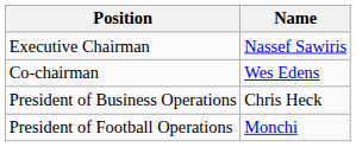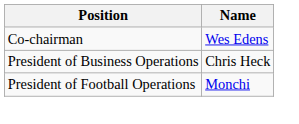 <table class="wikitable">
 <tr>
 <th>Position</th>
 <th>Name</th>
-</tr>
-<tr>
-<td>Executive Chairman</td>
-<td><a href='#'>Nassef Sawiris</a></td>
 </tr>
 <tr>
 <td>Co-chairman</td>
 <td><a href='#'>Wes Edens</a></td>
 </tr>
 <tr>
 <td>President of Business Operations</td>
 <td>Chris Heck</td>
 </tr>
 <tr>
 <td>President of Football Operations</td>
 <td><a href='#'>Monchi</a></td>
 </tr>
 </table>
